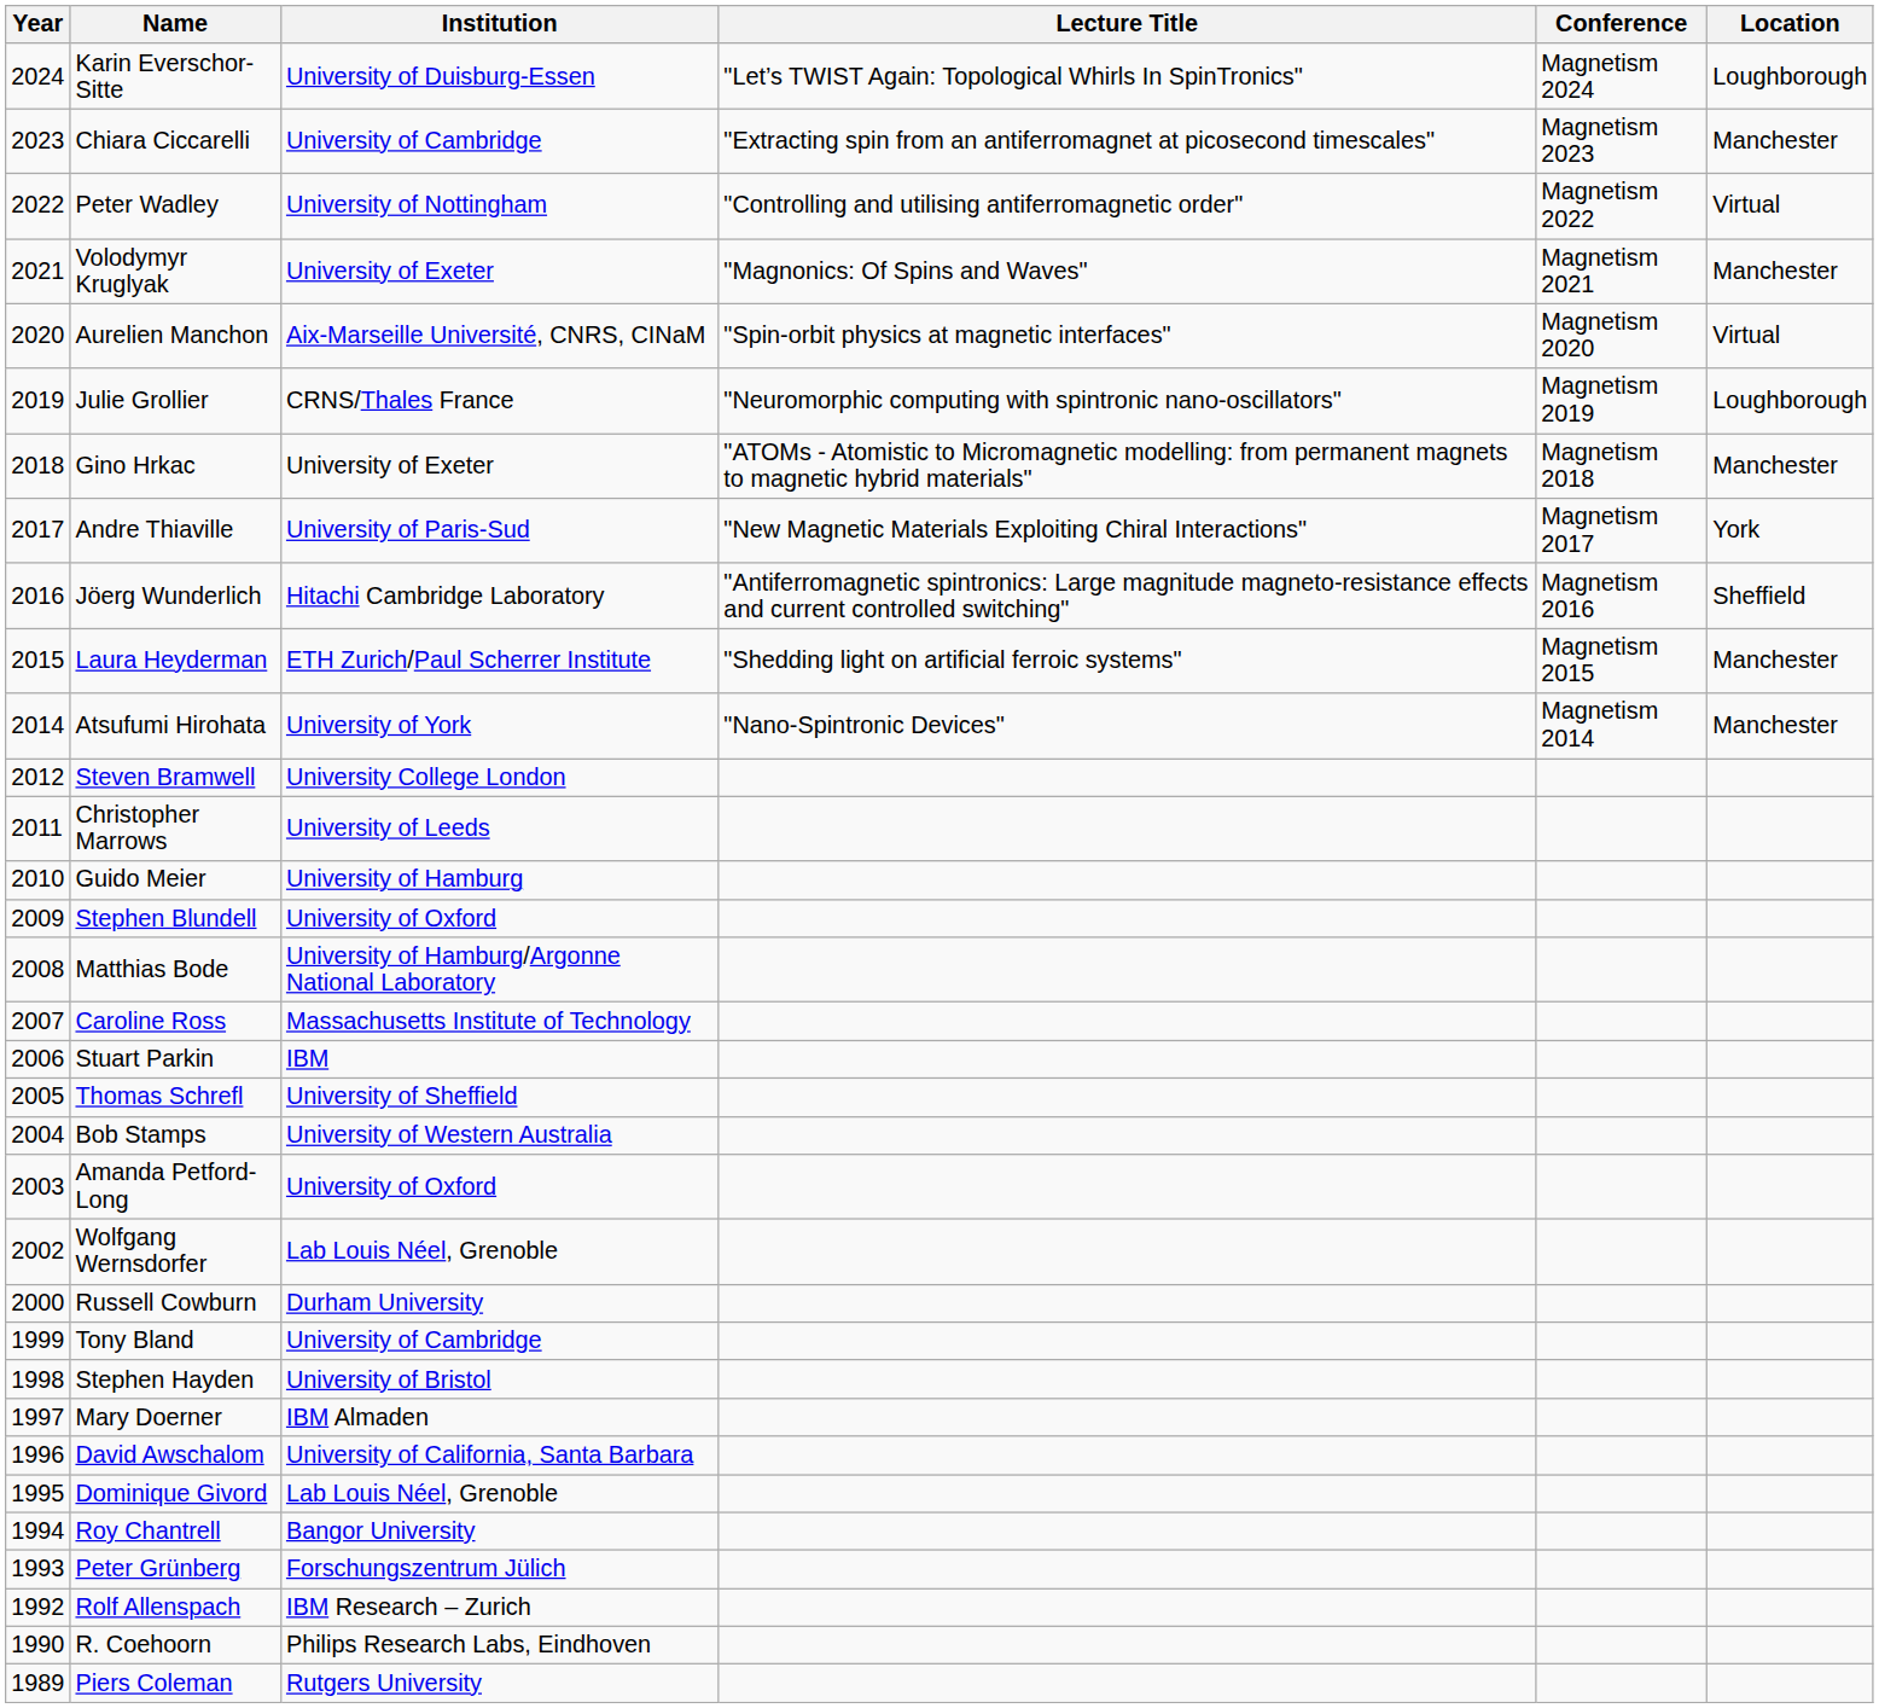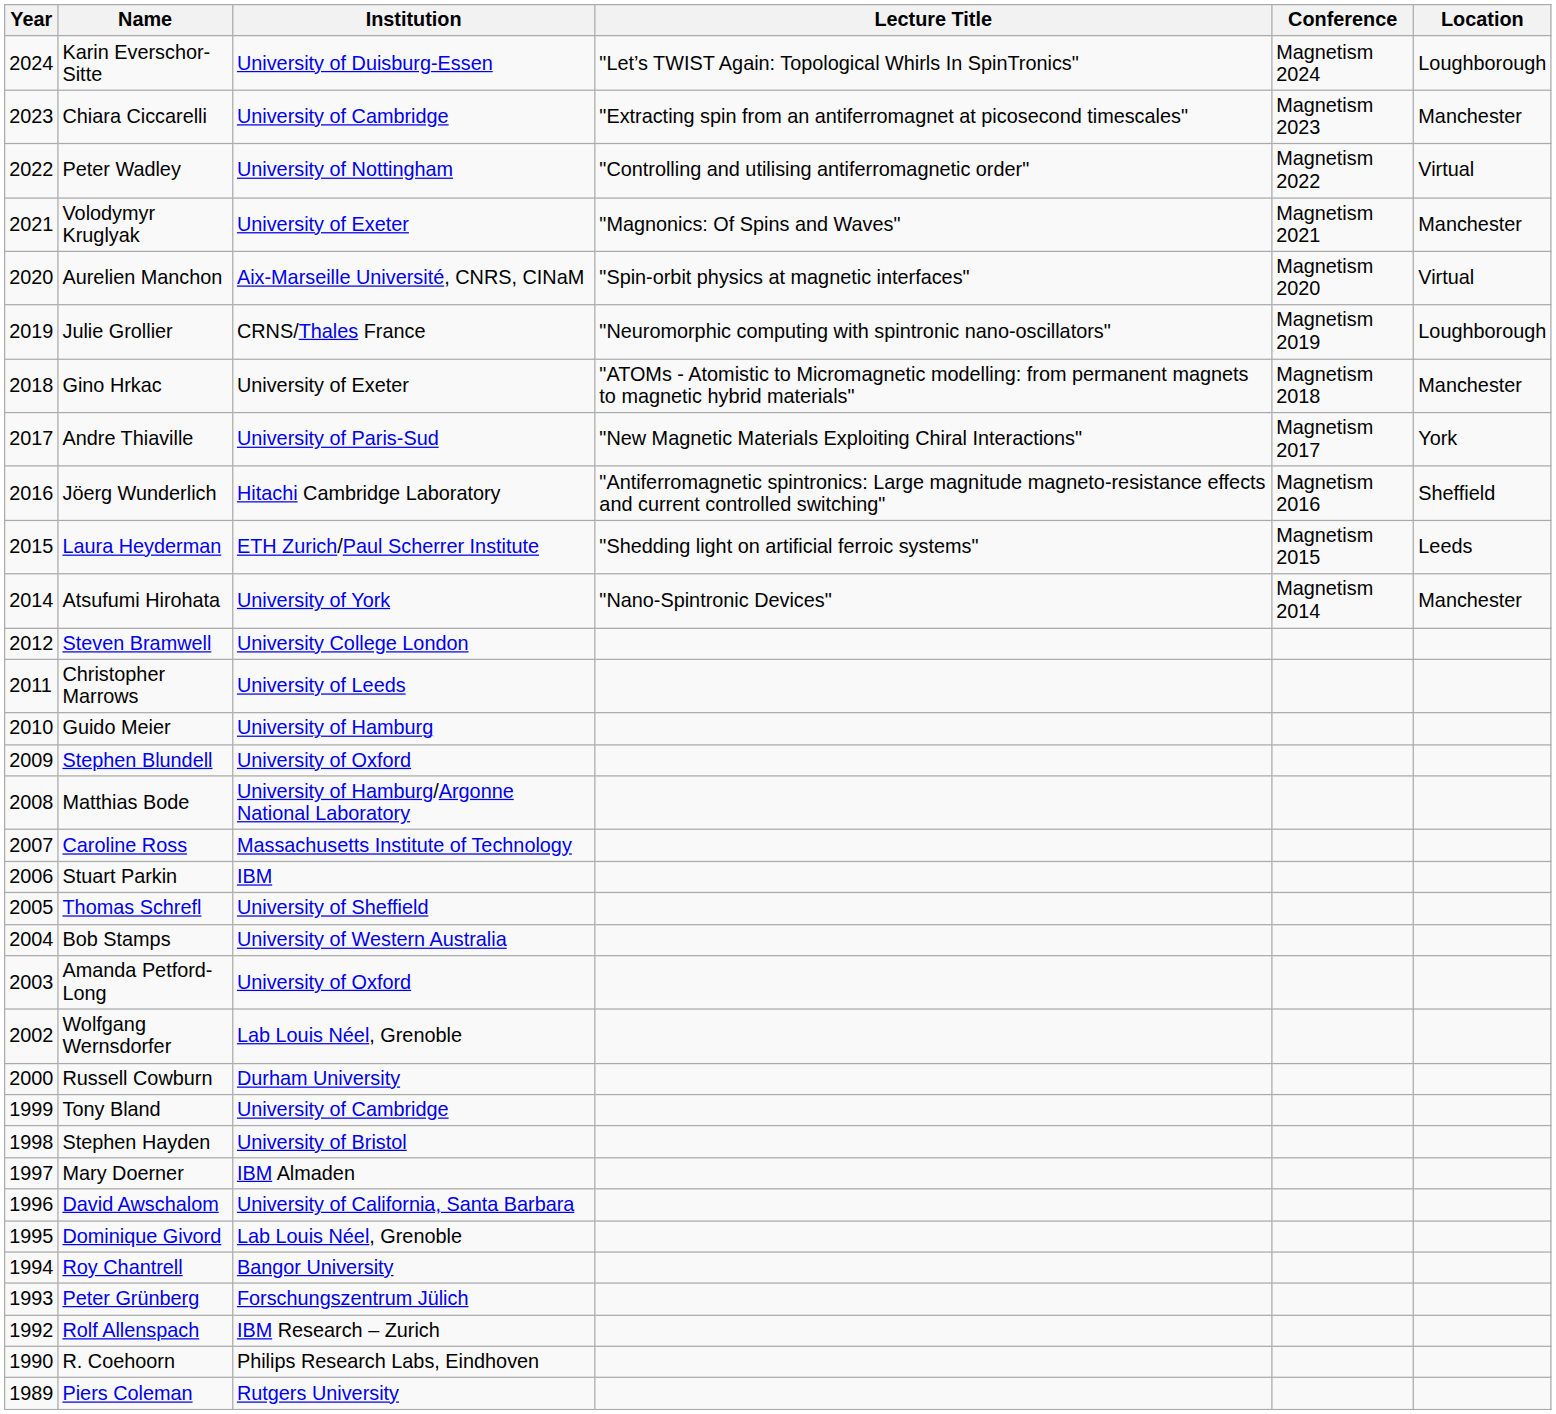 <table class="wikitable">
 <tr>
 <th>Year</th>
 <th>Name</th>
 <th>Institution</th>
 <th>Lecture Title</th>
 <th>Conference</th>
 <th>Location</th>
 </tr>
 <tr>
 <td>2024</td>
 <td>Karin Everschor-Sitte</td>
 <td><a href='#'>University of Duisburg-Essen</a></td>
 <td>"Let’s TWIST Again: Topological Whirls In SpinTronics"</td>
 <td>Magnetism 2024</td>
 <td>Loughborough</td>
 </tr>
 <tr>
 <td>2023</td>
 <td>Chiara Ciccarelli</td>
 <td><a href='#'>University of Cambridge</a></td>
 <td>"Extracting spin from an antiferromagnet at picosecond timescales"</td>
 <td>Magnetism 2023</td>
 <td>Manchester</td>
 </tr>
 <tr>
 <td>2022</td>
 <td>Peter Wadley</td>
 <td><a href='#'>University of Nottingham</a></td>
 <td>"Controlling and utilising antiferromagnetic order"</td>
 <td>Magnetism 2022</td>
 <td>Virtual</td>
 </tr>
 <tr>
 <td>2021</td>
 <td>Volodymyr Kruglyak</td>
 <td><a href='#'>University of Exeter</a></td>
 <td>"Magnonics: Of Spins and Waves"</td>
 <td>Magnetism 2021</td>
 <td>Manchester</td>
 </tr>
 <tr>
 <td>2020</td>
 <td>Aurelien Manchon</td>
 <td><a href='#'>Aix-Marseille Université</a>, CNRS, CINaM</td>
 <td>"Spin-orbit physics at magnetic interfaces"</td>
 <td>Magnetism 2020</td>
 <td>Virtual</td>
 </tr>
 <tr>
 <td>2019</td>
 <td>Julie Grollier</td>
 <td>CRNS/<a href='#'>Thales</a> France</td>
 <td>"Neuromorphic computing with spintronic nano-oscillators"</td>
 <td>Magnetism 2019</td>
 <td>Loughborough</td>
 </tr>
 <tr>
 <td>2018</td>
 <td>Gino Hrkac</td>
 <td>University of Exeter</td>
 <td>"ATOMs - Atomistic to Micromagnetic modelling: from permanent magnets to magnetic hybrid materials"</td>
 <td>Magnetism 2018</td>
 <td>Manchester</td>
 </tr>
 <tr>
 <td>2017</td>
 <td>Andre Thiaville</td>
 <td><a href='#'>University of Paris-Sud</a></td>
 <td>"New Magnetic Materials Exploiting Chiral Interactions"</td>
 <td>Magnetism 2017</td>
 <td>York</td>
 </tr>
 <tr>
 <td>2016</td>
 <td>Jöerg Wunderlich</td>
 <td><a href='#'>Hitachi</a> Cambridge Laboratory</td>
 <td>"Antiferromagnetic spintronics: Large magnitude magneto-resistance effects and current controlled switching"</td>
 <td>Magnetism 2016</td>
 <td>Sheffield</td>
 </tr>
 <tr>
 <td>2015</td>
 <td><a href='#'>Laura Heyderman</a></td>
 <td><a href='#'>ETH Zurich</a>/<a href='#'>Paul Scherrer Institute</a></td>
 <td>"Shedding light on artificial ferroic systems"</td>
 <td>Magnetism 2015</td>
-<td>Manchester</td>
+<td>Leeds</td>
 </tr>
 <tr>
 <td>2014</td>
 <td>Atsufumi Hirohata</td>
 <td><a href='#'>University of York</a></td>
 <td>"Nano-Spintronic Devices"</td>
 <td>Magnetism 2014</td>
 <td>Manchester</td>
 </tr>
 <tr>
 <td>2012</td>
 <td><a href='#'>Steven Bramwell</a></td>
 <td><a href='#'>University College London</a></td>
 <td></td>
 <td></td>
 <td></td>
 </tr>
 <tr>
 <td>2011</td>
 <td>Christopher Marrows</td>
 <td><a href='#'>University of Leeds</a></td>
 <td></td>
 <td></td>
 <td></td>
 </tr>
 <tr>
 <td>2010</td>
 <td>Guido Meier</td>
 <td><a href='#'>University of Hamburg</a></td>
 <td></td>
 <td></td>
 <td></td>
 </tr>
 <tr>
 <td>2009</td>
 <td><a href='#'>Stephen Blundell</a></td>
 <td><a href='#'>University of Oxford</a></td>
 <td></td>
 <td></td>
 <td></td>
 </tr>
 <tr>
 <td>2008</td>
 <td>Matthias Bode</td>
 <td><a href='#'>University of Hamburg</a>/<a href='#'>Argonne National Laboratory</a></td>
 <td></td>
 <td></td>
 <td></td>
 </tr>
 <tr>
 <td>2007</td>
 <td><a href='#'>Caroline Ross</a></td>
 <td><a href='#'>Massachusetts Institute of Technology</a></td>
 <td></td>
 <td></td>
 <td></td>
 </tr>
 <tr>
 <td>2006</td>
 <td>Stuart Parkin</td>
 <td><a href='#'>IBM</a></td>
 <td></td>
 <td></td>
 <td></td>
 </tr>
 <tr>
 <td>2005</td>
 <td><a href='#'>Thomas Schrefl</a></td>
 <td><a href='#'>University of Sheffield</a></td>
 <td></td>
 <td></td>
 <td></td>
 </tr>
 <tr>
 <td>2004</td>
 <td>Bob Stamps</td>
 <td><a href='#'>University of Western Australia</a></td>
 <td></td>
 <td></td>
 <td></td>
 </tr>
 <tr>
 <td>2003</td>
 <td>Amanda Petford-Long</td>
 <td><a href='#'>University of Oxford</a></td>
 <td></td>
 <td></td>
 <td></td>
 </tr>
 <tr>
 <td>2002</td>
 <td>Wolfgang Wernsdorfer</td>
 <td><a href='#'>Lab Louis Néel</a>, Grenoble</td>
 <td></td>
 <td></td>
 <td></td>
 </tr>
 <tr>
 <td>2000</td>
 <td>Russell Cowburn</td>
 <td><a href='#'>Durham University</a></td>
 <td></td>
 <td></td>
 <td></td>
 </tr>
 <tr>
 <td>1999</td>
 <td>Tony Bland</td>
 <td><a href='#'>University of Cambridge</a></td>
 <td></td>
 <td></td>
 <td></td>
 </tr>
 <tr>
 <td>1998</td>
 <td>Stephen Hayden</td>
 <td><a href='#'>University of Bristol</a></td>
 <td></td>
 <td></td>
 <td></td>
 </tr>
 <tr>
 <td>1997</td>
 <td>Mary Doerner</td>
 <td><a href='#'>IBM</a> Almaden</td>
 <td></td>
 <td></td>
 <td></td>
 </tr>
 <tr>
 <td>1996</td>
 <td><a href='#'>David Awschalom</a></td>
 <td><a href='#'>University of California, Santa Barbara</a></td>
 <td></td>
 <td></td>
 <td></td>
 </tr>
 <tr>
 <td>1995</td>
 <td><a href='#'>Dominique Givord</a></td>
 <td><a href='#'>Lab Louis Néel</a>, Grenoble</td>
 <td></td>
 <td></td>
 <td></td>
 </tr>
 <tr>
 <td>1994</td>
 <td><a href='#'>Roy Chantrell</a></td>
 <td><a href='#'>Bangor University</a></td>
 <td></td>
 <td></td>
 <td></td>
 </tr>
 <tr>
 <td>1993</td>
 <td><a href='#'>Peter Grünberg</a></td>
 <td><a href='#'>Forschungszentrum Jülich</a></td>
 <td></td>
 <td></td>
 <td></td>
 </tr>
 <tr>
 <td>1992</td>
 <td><a href='#'>Rolf Allenspach</a></td>
 <td><a href='#'>IBM</a> Research – Zurich</td>
 <td></td>
 <td></td>
 <td></td>
 </tr>
 <tr>
 <td>1990</td>
 <td>R. Coehoorn</td>
 <td>Philips Research Labs, Eindhoven</td>
 <td></td>
 <td></td>
 <td></td>
 </tr>
 <tr>
 <td>1989</td>
 <td><a href='#'>Piers Coleman</a></td>
 <td><a href='#'>Rutgers University</a></td>
 <td></td>
 <td></td>
 <td></td>
 </tr>
 </table>
